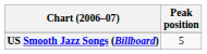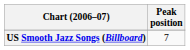 <table class="wikitable sortable plainrowheaders" style="text-align:center">
 <tr>
 <th scope="col">Chart (2006–07)</th>
 <th scope="col">Peak<br>position</th>
 </tr>
 <tr>
 </tr>
 <tr>
 </tr>
 <tr>
 </tr>
 <tr>
 </tr>
 <tr>
 </tr>
 <tr>
 <th scope="row">US <a href='#'>Smooth Jazz Songs</a> (<em><a href='#'>Billboard</a></em>)</th>
-<td>5</td>
+<td>7</td>
 </tr>
 </table>
